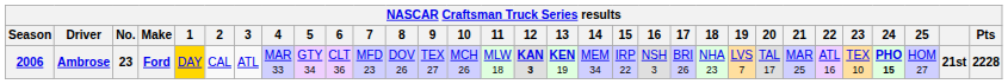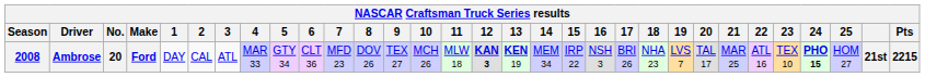 <table class="wikitable" style="text-align:center; font-size:75%">
 <tr>
 <th colspan=45><a href='#'>NASCAR</a> <a href='#'>Craftsman Truck Series</a> results</th>
 </tr>
 <tr>
 <th>Season</th>
 <th>Driver</th>
 <th>No.</th>
 <th>Make</th>
 <th>1</th>
 <th>2</th>
 <th>3</th>
 <th>4</th>
 <th>5</th>
 <th>6</th>
 <th>7</th>
 <th>8</th>
 <th>9</th>
 <th>10</th>
 <th>11</th>
 <th>12</th>
 <th>13</th>
 <th>14</th>
 <th>15</th>
 <th>16</th>
 <th>17</th>
 <th>18</th>
 <th>19</th>
 <th>20</th>
 <th>21</th>
 <th>22</th>
 <th>23</th>
 <th>24</th>
 <th>25</th>
 <th></th>
 <th>Pts</th>
 </tr>
 <tr>
-<th><a href='#'>2006</a></th>
+<th><a href='#'>2008</a></th>
 <th> <a href='#'>Ambrose</a></th>
-<th>23</th>
+<th>20</th>
 <th><a href='#'>Ford</a></th>
-<td style="background: gold;"><a href='#'>DAY</a></td>
+<td><a href='#'>DAY</a></td>
 <td><a href='#'>CAL</a></td>
 <td><a href='#'>ATL</a></td>
 <td style="background:#CFCFFF;"><a href='#'>MAR</a><br><small>33</small></td>
 <td style="background:#EFCFFF;"><a href='#'>GTY</a><br><small>34</small></td>
 <td style="background:#EFCFFF;"><a href='#'>CLT</a><br><small>36</small></td>
 <td style="background:#CFCFFF;"><a href='#'>MFD</a><br><small>23</small></td>
 <td style="background:#CFCFFF;"><a href='#'>DOV</a><br><small>26</small></td>
 <td style="background:#CFCFFF;"><a href='#'>TEX</a><br><small>27</small></td>
 <td style="background:#CFCFFF;"><a href='#'>MCH</a><br><small>26</small></td>
 <td style="background:#DFFFDF;"><a href='#'>MLW</a><br><small>18</small></td>
 <td style="background:#DFDFDF;"><strong><a href='#'>KAN</a><br><small>3</small></strong></td>
 <td style="background:#DFFFDF;"><strong><a href='#'>KEN</a></strong><br><small>19</small></td>
 <td style="background:#CFCFFF;"><a href='#'>MEM</a><br><small>34</small></td>
 <td style="background:#CFCFFF;"><a href='#'>IRP</a><br><small>22</small></td>
 <td style="background:#DFDFDF;"><a href='#'>NSH</a><br><small>3</small></td>
 <td style="background:#CFCFFF;"><a href='#'>BRI</a><br><small>26</small></td>
 <td style="background:#DFFFDF;"><a href='#'>NHA</a><br><small>23</small></td>
 <td style="background:#FFDF9F;"><a href='#'>LVS</a><br><small>7</small></td>
 <td style="background:#DFDFDF;"><a href='#'>TAL</a><br><small>17</small></td>
 <td style="background:#CFCFFF;"><a href='#'>MAR</a><br><small>25</small></td>
 <td style="background:#EFCFFF;"><a href='#'>ATL</a><br><small>16</small></td>
 <td style="background:#FFDF9F;"><a href='#'>TEX</a><br><small>10</small></td>
 <td style="background:#DFFFDF;"><strong><a href='#'>PHO</a><br><small>15</small></strong></td>
 <td style="background:#CFCFFF;"><a href='#'>HOM</a><br><small>27</small></td>
 <th>21st</th>
-<th>2228</th>
+<th>2215</th>
 </tr>
 </table>
